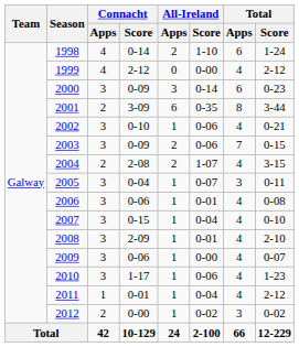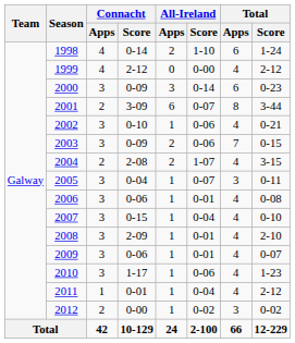 <table class="wikitable" style="text-align:center">
 <tr>
 <th rowspan="2">Team</th>
 <th rowspan="2">Season</th>
 <th colspan="2"><a href='#'>Connacht</a></th>
 <th colspan="2"><a href='#'>All-Ireland</a></th>
 <th colspan="2">Total</th>
 </tr>
 <tr>
 <th>Apps</th>
 <th>Score</th>
 <th>Apps</th>
 <th>Score</th>
 <th>Apps</th>
 <th>Score</th>
 </tr>
 <tr>
 <td rowspan="15"><a href='#'>Galway</a></td>
 <td><a href='#'>1998</a></td>
 <td>4</td>
 <td>0-14</td>
 <td>2</td>
 <td>1-10</td>
 <td>6</td>
 <td>1-24</td>
 </tr>
 <tr>
 <td><a href='#'>1999</a></td>
 <td>4</td>
 <td>2-12</td>
 <td>0</td>
 <td>0-00</td>
 <td>4</td>
 <td>2-12</td>
 </tr>
 <tr>
 <td><a href='#'>2000</a></td>
 <td>3</td>
 <td>0-09</td>
 <td>3</td>
 <td>0-14</td>
 <td>6</td>
 <td>0-23</td>
 </tr>
 <tr>
 <td><a href='#'>2001</a></td>
 <td>2</td>
 <td>3-09</td>
 <td>6</td>
-<td>0-35</td>
+<td>0-07</td>
 <td>8</td>
 <td>3-44</td>
 </tr>
 <tr>
 <td><a href='#'>2002</a></td>
 <td>3</td>
 <td>0-10</td>
 <td>1</td>
 <td>0-06</td>
 <td>4</td>
 <td>0-21</td>
 </tr>
 <tr>
 <td><a href='#'>2003</a></td>
 <td>3</td>
 <td>0-09</td>
 <td>2</td>
 <td>0-06</td>
 <td>7</td>
 <td>0-15</td>
 </tr>
 <tr>
 <td><a href='#'>2004</a></td>
 <td>2</td>
 <td>2-08</td>
 <td>2</td>
 <td>1-07</td>
 <td>4</td>
 <td>3-15</td>
 </tr>
 <tr>
 <td><a href='#'>2005</a></td>
 <td>3</td>
 <td>0-04</td>
 <td>1</td>
 <td>0-07</td>
 <td>3</td>
 <td>0-11</td>
 </tr>
 <tr>
 <td><a href='#'>2006</a></td>
 <td>3</td>
 <td>0-06</td>
 <td>1</td>
 <td>0-01</td>
 <td>4</td>
 <td>0-08</td>
 </tr>
 <tr>
 <td><a href='#'>2007</a></td>
 <td>3</td>
 <td>0-15</td>
 <td>1</td>
 <td>0-04</td>
 <td>4</td>
 <td>0-10</td>
 </tr>
 <tr>
 <td><a href='#'>2008</a></td>
 <td>3</td>
 <td>2-09</td>
 <td>1</td>
 <td>0-01</td>
 <td>4</td>
 <td>2-10</td>
 </tr>
 <tr>
 <td><a href='#'>2009</a></td>
 <td>3</td>
 <td>0-06</td>
 <td>1</td>
-<td>0-00</td>
+<td>0-01</td>
 <td>4</td>
 <td>0-07</td>
 </tr>
 <tr>
 <td><a href='#'>2010</a></td>
 <td>3</td>
 <td>1-17</td>
 <td>1</td>
 <td>0-06</td>
 <td>4</td>
 <td>1-23</td>
 </tr>
 <tr>
 <td><a href='#'>2011</a></td>
 <td>1</td>
 <td>0-01</td>
 <td>1</td>
 <td>0-04</td>
 <td>4</td>
 <td>2-12</td>
 </tr>
 <tr>
 <td><a href='#'>2012</a></td>
 <td>2</td>
 <td>0-00</td>
 <td>1</td>
 <td>0-02</td>
 <td>3</td>
 <td>0-02</td>
 </tr>
 <tr>
 <th colspan="2">Total</th>
 <td><strong>42</strong></td>
 <td><strong>10-129</strong></td>
 <td><strong>24</strong></td>
 <td><strong>2-100</strong></td>
 <td><strong>66</strong></td>
 <td><strong>12-229</strong></td>
 </tr>
 </table>
